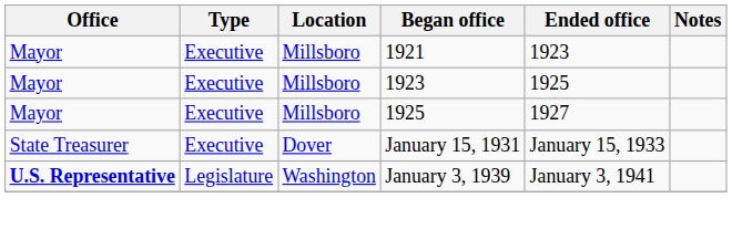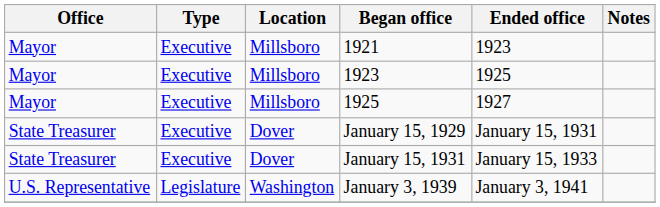 <table class=wikitable style="width: 94%" style="text-align: center;" align="center">
 <tr>
 <th>Office</th>
 <th>Type</th>
 <th>Location</th>
 <th>Began office</th>
 <th>Ended office</th>
 <th>Notes</th>
 </tr>
 <tr>
 <td><a href='#'>Mayor</a></td>
 <td><a href='#'>Executive</a></td>
 <td><a href='#'>Millsboro</a></td>
 <td>1921</td>
 <td>1923</td>
 <td></td>
 </tr>
 <tr>
 <td><a href='#'>Mayor</a></td>
 <td><a href='#'>Executive</a></td>
 <td><a href='#'>Millsboro</a></td>
 <td>1923</td>
 <td>1925</td>
 <td></td>
 </tr>
 <tr>
 <td><a href='#'>Mayor</a></td>
 <td><a href='#'>Executive</a></td>
 <td><a href='#'>Millsboro</a></td>
 <td>1925</td>
 <td>1927</td>
 <td></td>
 </tr>
 <tr>
 <td><a href='#'>State Treasurer</a></td>
 <td><a href='#'>Executive</a></td>
 <td><a href='#'>Dover</a></td>
+<td>January 15, 1929</td>
+<td>January 15, 1931</td>
+<td></td>
+</tr>
+<tr>
+<td><a href='#'>State Treasurer</a></td>
+<td><a href='#'>Executive</a></td>
+<td><a href='#'>Dover</a></td>
 <td>January 15, 1931</td>
 <td>January 15, 1933</td>
 <td></td>
 </tr>
 <tr>
-<td><strong><a href='#'>U.S. Representative</a></strong></td>
+<td><a href='#'>U.S. Representative</a></td>
 <td><a href='#'>Legislature</a></td>
 <td><a href='#'>Washington</a></td>
 <td>January 3, 1939</td>
 <td>January 3, 1941</td>
 <td></td>
 </tr>
 <tr>
 </tr>
 </table>
